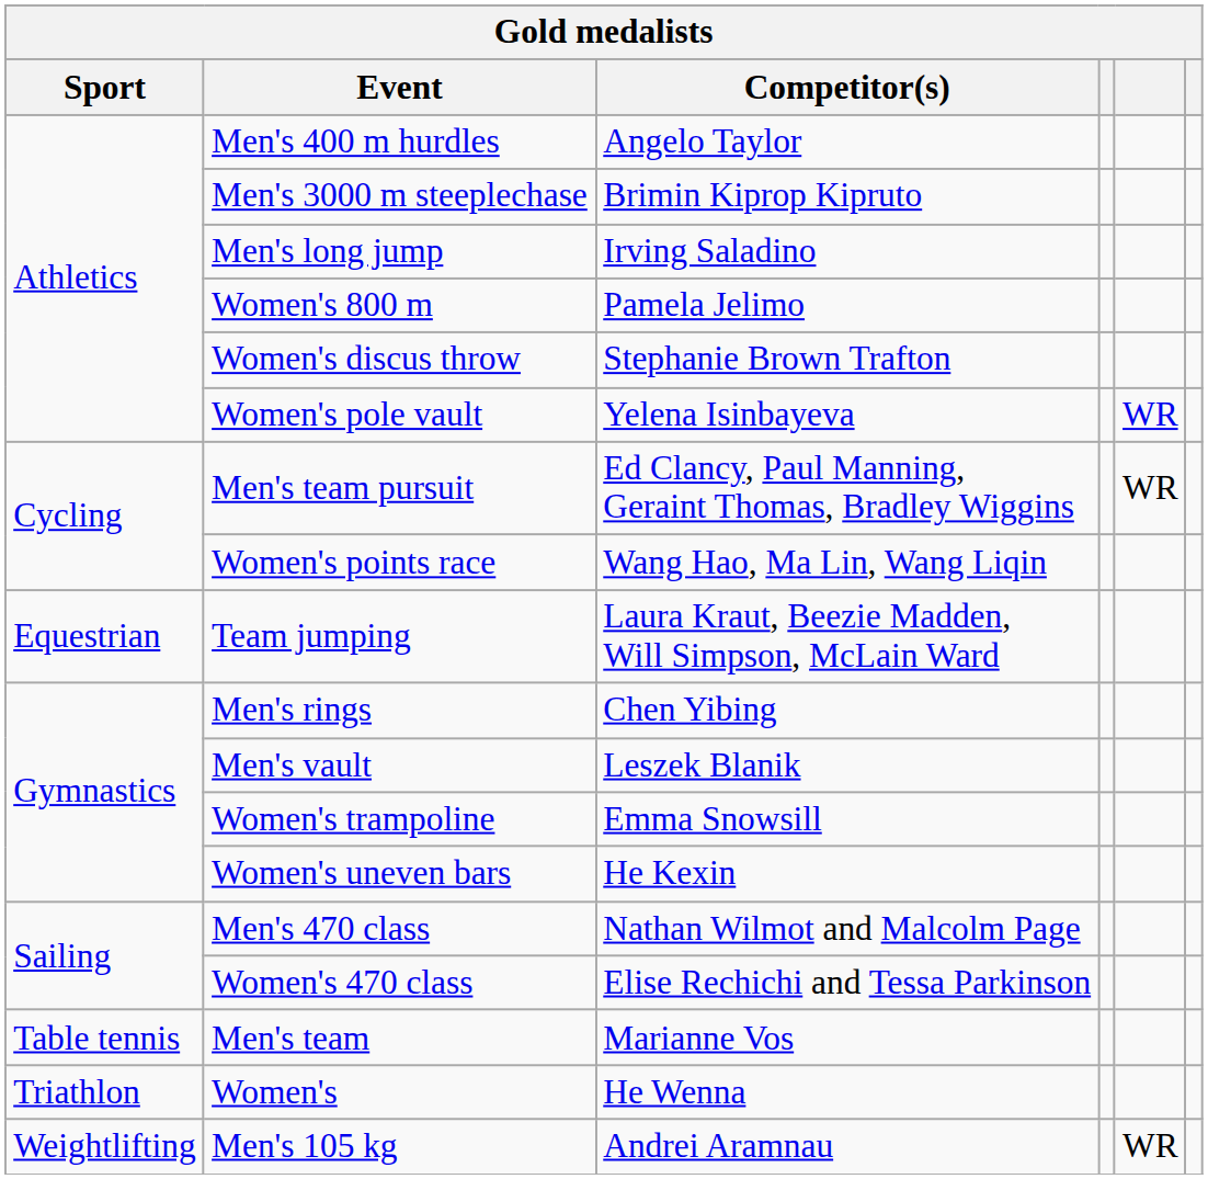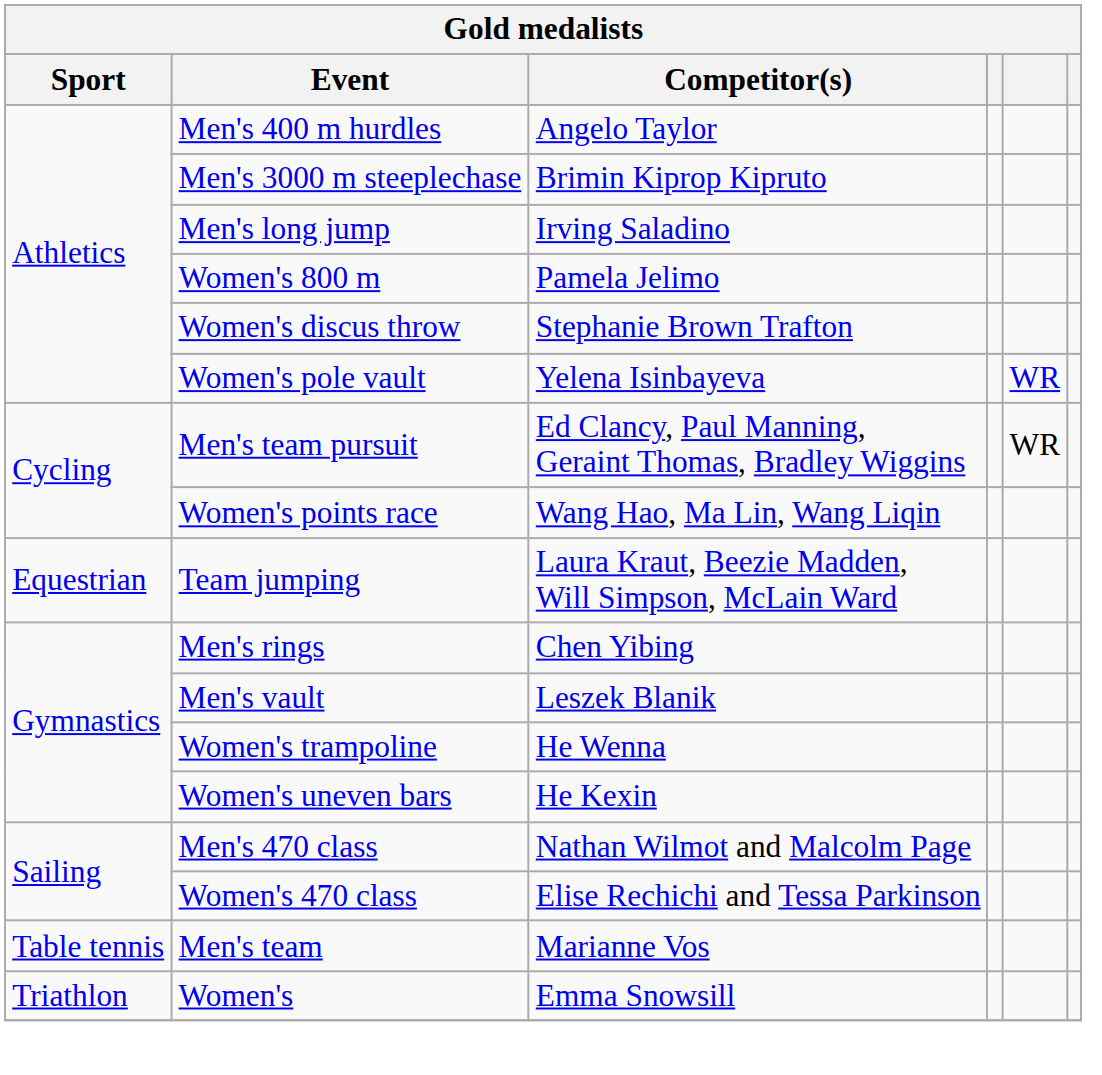 <table class="wikitable">
 <tr>
 <th colspan="6">Gold medalists</th>
 </tr>
 <tr>
 <th>Sport</th>
 <th>Event</th>
 <th>Competitor(s)</th>
 <th></th>
 <th></th>
 <th></th>
 </tr>
 <tr>
 <td rowspan=6><a href='#'>Athletics</a></td>
 <td><a href='#'>Men's 400 m hurdles</a></td>
 <td><a href='#'>Angelo Taylor</a></td>
 <td></td>
 <td></td>
 <td></td>
 </tr>
 <tr>
 <td><a href='#'>Men's 3000 m steeplechase</a></td>
 <td><a href='#'>Brimin Kiprop Kipruto</a></td>
 <td></td>
 <td></td>
 <td></td>
 </tr>
 <tr>
 <td><a href='#'>Men's long jump</a></td>
 <td><a href='#'>Irving Saladino</a></td>
 <td></td>
 <td></td>
 <td></td>
 </tr>
 <tr>
 <td><a href='#'>Women's 800 m</a></td>
 <td><a href='#'>Pamela Jelimo</a></td>
 <td></td>
 <td></td>
 <td></td>
 </tr>
 <tr>
 <td><a href='#'>Women's discus throw</a></td>
 <td><a href='#'>Stephanie Brown Trafton</a></td>
 <td></td>
 <td></td>
 <td></td>
 </tr>
 <tr>
 <td><a href='#'>Women's pole vault</a></td>
 <td><a href='#'>Yelena Isinbayeva</a></td>
 <td></td>
 <td><a href='#'>WR</a></td>
 <td></td>
 </tr>
 <tr>
 <td rowspan=2><a href='#'>Cycling</a></td>
 <td><a href='#'>Men's team pursuit</a></td>
 <td><span><a href='#'>Ed Clancy</a>, <a href='#'>Paul Manning</a>,<br><a href='#'>Geraint Thomas</a>, <a href='#'>Bradley Wiggins</a></span></td>
 <td></td>
 <td>WR</td>
 <td></td>
 </tr>
 <tr>
 <td><a href='#'>Women's points race</a></td>
 <td><span><a href='#'>Wang Hao</a>, <a href='#'>Ma Lin</a>, <a href='#'>Wang Liqin</a></span></td>
 <td></td>
 <td></td>
 <td></td>
 </tr>
 <tr>
 <td rowspan=1><a href='#'>Equestrian</a></td>
 <td><a href='#'>Team jumping</a></td>
 <td><span><a href='#'>Laura Kraut</a>, <a href='#'>Beezie Madden</a>,<br><a href='#'>Will Simpson</a>, <a href='#'>McLain Ward</a></span></td>
 <td></td>
 <td></td>
 <td></td>
 </tr>
 <tr>
 <td rowspan=4><a href='#'>Gymnastics</a></td>
 <td><a href='#'>Men's rings</a></td>
 <td><a href='#'>Chen Yibing</a></td>
 <td></td>
 <td></td>
 <td></td>
 </tr>
 <tr>
 <td><a href='#'>Men's vault</a></td>
 <td><a href='#'>Leszek Blanik</a></td>
 <td></td>
 <td></td>
 <td></td>
 </tr>
 <tr>
 <td><a href='#'>Women's trampoline</a></td>
-<td><a href='#'>Emma Snowsill</a></td>
+<td><a href='#'>He Wenna</a></td>
 <td></td>
 <td></td>
 <td></td>
 </tr>
 <tr>
 <td><a href='#'>Women's uneven bars</a></td>
 <td><a href='#'>He Kexin</a></td>
 <td></td>
 <td></td>
 <td></td>
 </tr>
 <tr>
 <td rowspan=2><a href='#'>Sailing</a></td>
 <td><a href='#'>Men's 470 class</a></td>
 <td><a href='#'>Nathan Wilmot</a> and <a href='#'>Malcolm Page</a></td>
 <td></td>
 <td></td>
 <td></td>
 </tr>
 <tr>
 <td><a href='#'>Women's 470 class</a></td>
 <td><a href='#'>Elise Rechichi</a> and <a href='#'>Tessa Parkinson</a></td>
 <td></td>
 <td></td>
 <td></td>
 </tr>
 <tr>
 <td rowspan=1><a href='#'>Table tennis</a></td>
 <td><a href='#'>Men's team</a></td>
 <td><a href='#'>Marianne Vos</a></td>
 <td></td>
 <td></td>
 <td></td>
 </tr>
 <tr>
 <td rowspan=1><a href='#'>Triathlon</a></td>
 <td><a href='#'>Women's</a></td>
-<td><a href='#'>He Wenna</a></td>
+<td><a href='#'>Emma Snowsill</a></td>
 <td></td>
 <td></td>
 <td></td>
 </tr>
 <tr>
-<td rowspan=1><a href='#'>Weightlifting</a></td>
-<td><a href='#'>Men's 105 kg</a></td>
-<td><a href='#'>Andrei Aramnau</a></td>
-<td></td>
-<td>WR</td>
-<td></td>
-</tr>
-<tr>
 </tr>
 </table>
